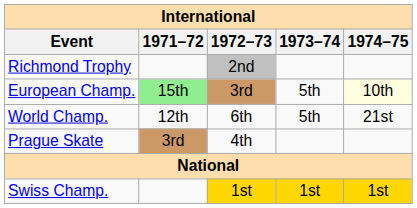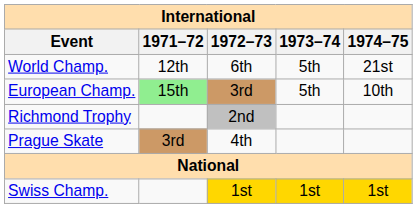 <table class="wikitable" style="text-align:center">
 <tr>
 <th style="background-color: #ffdead; " colspan=5 align=center>International</th>
 </tr>
 <tr>
 <th>Event</th>
 <th>1971–72</th>
 <th>1972–73</th>
 <th>1973–74</th>
 <th>1974–75</th>
 </tr>
 <tr>
-<td align=left><a href='#'>Richmond Trophy</a></td>
-<td></td>
-<td bgcolor=silver>2nd</td>
-<td></td>
-<td></td>
+<td align=left><a href='#'>World Champ.</a></td>
+<td>12th</td>
+<td>6th</td>
+<td>5th</td>
+<td>21st</td>
 </tr>
 <tr>
 <td align=left><a href='#'>European Champ.</a></td>
 <td style="background: lightgreen;">15th</td>
 <td bgcolor=cc9966>3rd</td>
 <td>5th</td>
-<td style="background: lightyellow;">10th</td>
+<td>10th</td>
 </tr>
 <tr>
-<td align=left><a href='#'>World Champ.</a></td>
-<td>12th</td>
-<td>6th</td>
-<td>5th</td>
-<td>21st</td>
+<td align=left><a href='#'>Richmond Trophy</a></td>
+<td></td>
+<td bgcolor=silver>2nd</td>
+<td></td>
+<td></td>
 </tr>
 <tr>
 <td align=left><a href='#'>Prague Skate</a></td>
 <td bgcolor=cc9966>3rd</td>
 <td>4th</td>
 <td></td>
 <td></td>
 </tr>
 <tr>
 <th style="background-color: #ffdead; " colspan=5 align=center>National</th>
 </tr>
 <tr>
 <td align=left><a href='#'>Swiss Champ.</a></td>
 <td></td>
 <td bgcolor=gold>1st</td>
 <td bgcolor=gold>1st</td>
 <td bgcolor=gold>1st</td>
 </tr>
 </table>
